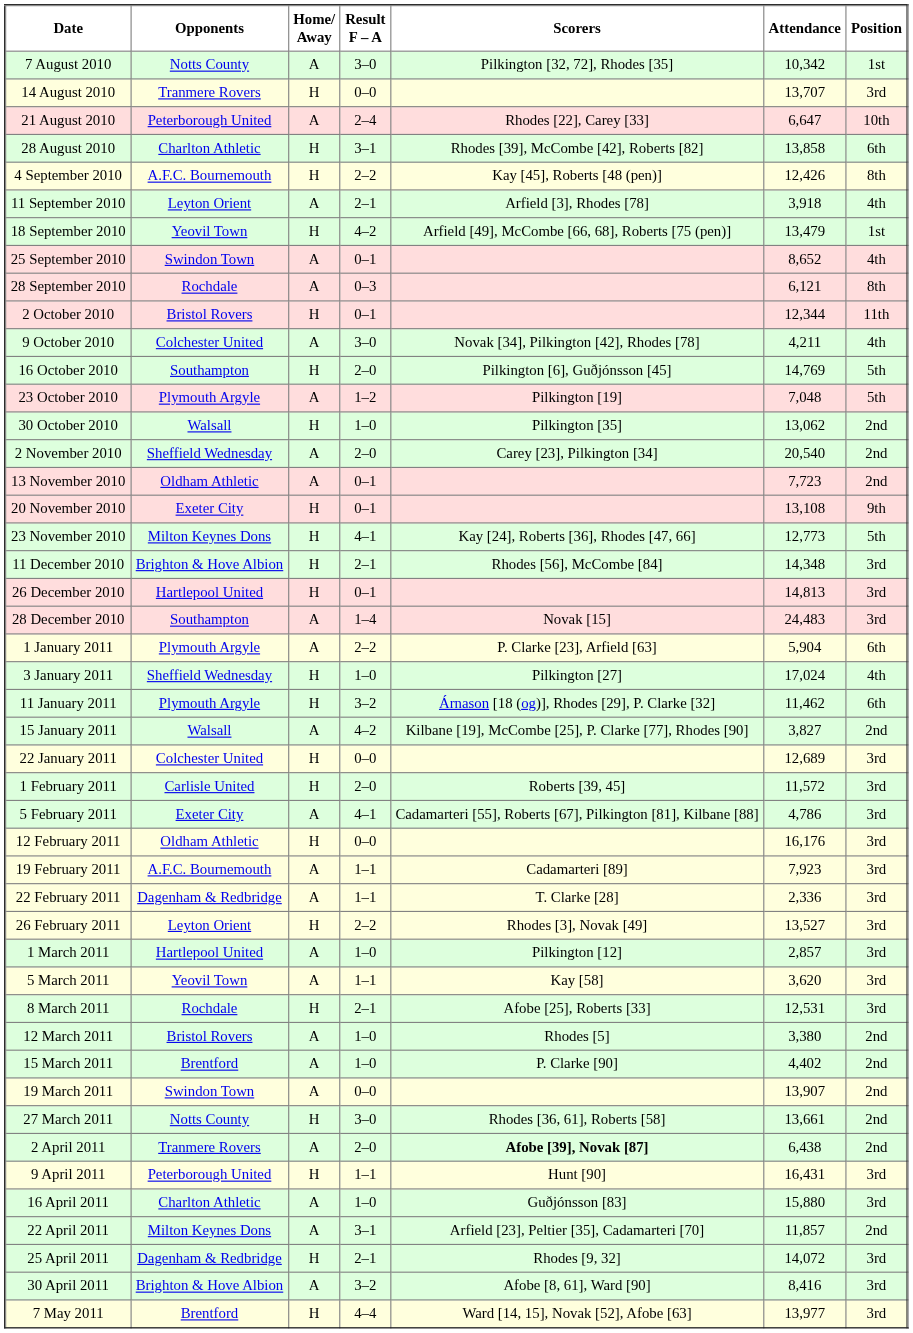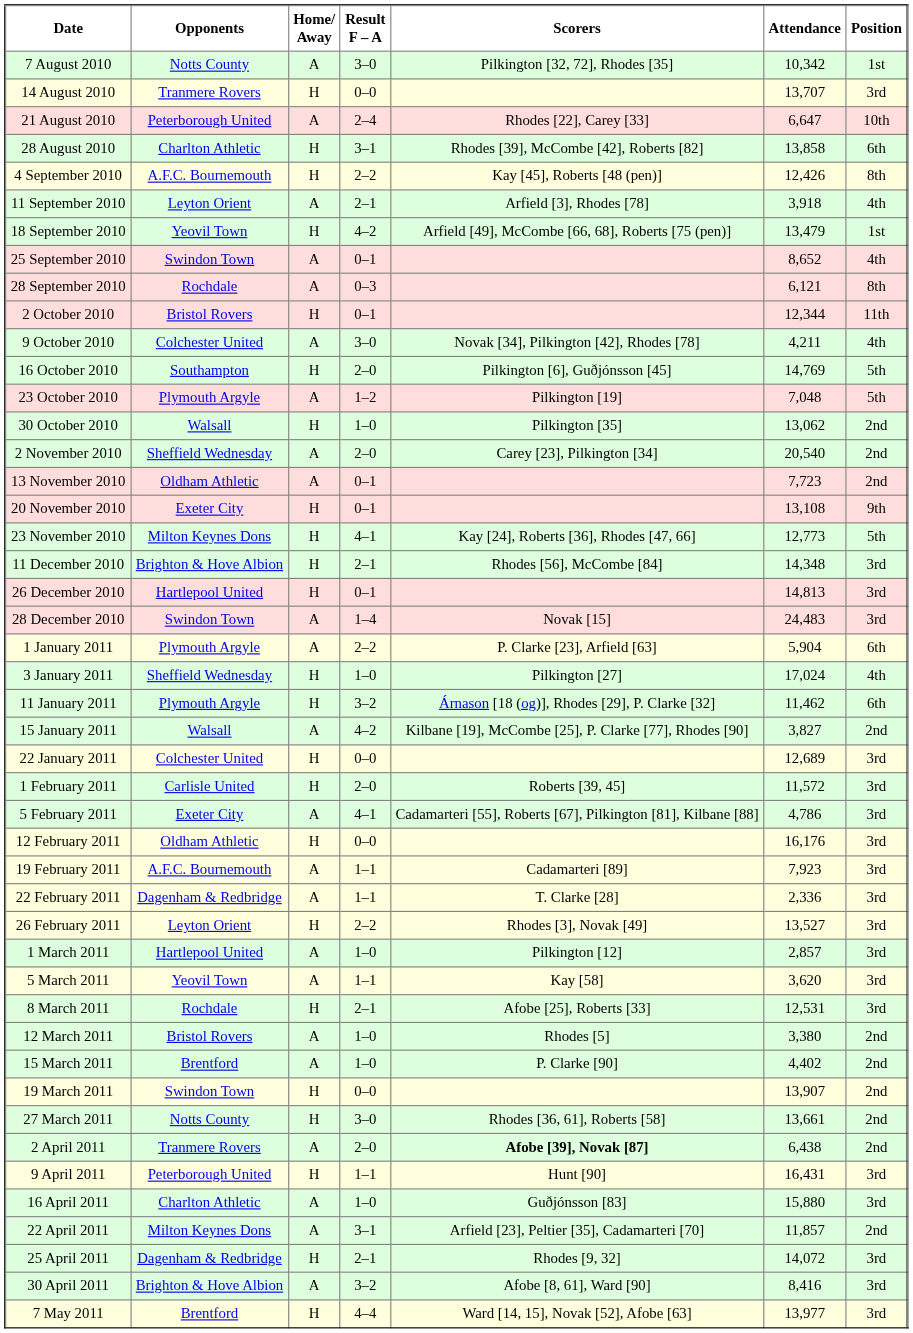 <table border="2" cellpadding="4" style="border-collapse:collapse; text-align:center; font-size:smaller;">
 <tr>
 <th><strong>Date</strong></th>
 <th><strong>Opponents</strong></th>
 <th><strong>Home/<br>Away</strong></th>
 <th><strong>Result<br>F – A</strong></th>
 <th><strong>Scorers</strong></th>
 <th><strong>Attendance</strong></th>
 <th><strong>Position</strong></th>
 </tr>
 <tr bgcolor="#ddffdd">
 <td>7 August 2010</td>
 <td><a href='#'>Notts County</a></td>
 <td>A</td>
 <td>3–0</td>
 <td>Pilkington [32, 72], Rhodes [35]</td>
 <td>10,342</td>
 <td>1st</td>
 </tr>
 <tr bgcolor="#ffffdd">
 <td>14 August 2010</td>
 <td><a href='#'>Tranmere Rovers</a></td>
 <td>H</td>
 <td>0–0</td>
 <td></td>
 <td>13,707</td>
 <td>3rd</td>
 </tr>
 <tr bgcolor="#ffdddd">
 <td>21 August 2010</td>
 <td><a href='#'>Peterborough United</a></td>
 <td>A</td>
 <td>2–4</td>
 <td>Rhodes [22], Carey [33]</td>
 <td>6,647</td>
 <td>10th</td>
 </tr>
 <tr bgcolor="#ddffdd">
 <td>28 August 2010</td>
 <td><a href='#'>Charlton Athletic</a></td>
 <td>H</td>
 <td>3–1</td>
 <td>Rhodes [39], McCombe [42], Roberts [82]</td>
 <td>13,858</td>
 <td>6th</td>
 </tr>
 <tr bgcolor="#ffffdd">
 <td>4 September 2010</td>
 <td><a href='#'>A.F.C. Bournemouth</a></td>
 <td>H</td>
 <td>2–2</td>
 <td>Kay [45], Roberts [48 (pen)]</td>
 <td>12,426</td>
 <td>8th</td>
 </tr>
 <tr bgcolor="#ddffdd">
 <td>11 September 2010</td>
 <td><a href='#'>Leyton Orient</a></td>
 <td>A</td>
 <td>2–1</td>
 <td>Arfield [3], Rhodes [78]</td>
 <td>3,918</td>
 <td>4th</td>
 </tr>
 <tr bgcolor="#ddffdd">
 <td>18 September 2010</td>
 <td><a href='#'>Yeovil Town</a></td>
 <td>H</td>
 <td>4–2</td>
 <td>Arfield [49], McCombe [66, 68], Roberts [75 (pen)]</td>
 <td>13,479</td>
 <td>1st</td>
 </tr>
 <tr bgcolor="#ffdddd">
 <td>25 September 2010</td>
 <td><a href='#'>Swindon Town</a></td>
 <td>A</td>
 <td>0–1</td>
 <td></td>
 <td>8,652</td>
 <td>4th</td>
 </tr>
 <tr bgcolor="#ffdddd">
 <td>28 September 2010</td>
 <td><a href='#'>Rochdale</a></td>
 <td>A</td>
 <td>0–3</td>
 <td></td>
 <td>6,121</td>
 <td>8th</td>
 </tr>
 <tr bgcolor="#ffdddd">
 <td>2 October 2010</td>
 <td><a href='#'>Bristol Rovers</a></td>
 <td>H</td>
 <td>0–1</td>
 <td></td>
 <td>12,344</td>
 <td>11th</td>
 </tr>
 <tr bgcolor="#ddffdd">
 <td>9 October 2010</td>
 <td><a href='#'>Colchester United</a></td>
 <td>A</td>
 <td>3–0</td>
 <td>Novak [34], Pilkington [42], Rhodes [78]</td>
 <td>4,211</td>
 <td>4th</td>
 </tr>
 <tr bgcolor="#ddffdd">
 <td>16 October 2010</td>
 <td><a href='#'>Southampton</a></td>
 <td>H</td>
 <td>2–0</td>
 <td>Pilkington [6], Guðjónsson [45]</td>
 <td>14,769</td>
 <td>5th</td>
 </tr>
 <tr bgcolor="#ffdddd">
 <td>23 October 2010</td>
 <td><a href='#'>Plymouth Argyle</a></td>
 <td>A</td>
 <td>1–2</td>
 <td>Pilkington [19]</td>
 <td>7,048</td>
 <td>5th</td>
 </tr>
 <tr bgcolor="#ddffdd">
 <td>30 October 2010</td>
 <td><a href='#'>Walsall</a></td>
 <td>H</td>
 <td>1–0</td>
 <td>Pilkington [35]</td>
 <td>13,062</td>
 <td>2nd</td>
 </tr>
 <tr bgcolor="#ddffdd">
 <td>2 November 2010</td>
 <td><a href='#'>Sheffield Wednesday</a></td>
 <td>A</td>
 <td>2–0</td>
 <td>Carey [23], Pilkington [34]</td>
 <td>20,540</td>
 <td>2nd</td>
 </tr>
 <tr bgcolor="#ffdddd">
 <td>13 November 2010</td>
 <td><a href='#'>Oldham Athletic</a></td>
 <td>A</td>
 <td>0–1</td>
 <td></td>
 <td>7,723</td>
 <td>2nd</td>
 </tr>
 <tr bgcolor="#ffdddd">
 <td>20 November 2010</td>
 <td><a href='#'>Exeter City</a></td>
 <td>H</td>
 <td>0–1</td>
 <td></td>
 <td>13,108</td>
 <td>9th</td>
 </tr>
 <tr bgcolor="#ddffdd">
 <td>23 November 2010</td>
 <td><a href='#'>Milton Keynes Dons</a></td>
 <td>H</td>
 <td>4–1</td>
 <td>Kay [24], Roberts [36], Rhodes [47, 66]</td>
 <td>12,773</td>
 <td>5th</td>
 </tr>
 <tr bgcolor="#ddffdd">
 <td>11 December 2010</td>
 <td><a href='#'>Brighton & Hove Albion</a></td>
 <td>H</td>
 <td>2–1</td>
 <td>Rhodes [56], McCombe [84]</td>
 <td>14,348</td>
 <td>3rd</td>
 </tr>
 <tr bgcolor="#ffdddd">
 <td>26 December 2010</td>
 <td><a href='#'>Hartlepool United</a></td>
 <td>H</td>
 <td>0–1</td>
 <td></td>
 <td>14,813</td>
 <td>3rd</td>
 </tr>
 <tr bgcolor="#ffdddd">
 <td>28 December 2010</td>
-<td><a href='#'>Southampton</a></td>
+<td><a href='#'>Swindon Town</a></td>
 <td>A</td>
 <td>1–4</td>
 <td>Novak [15]</td>
 <td>24,483</td>
 <td>3rd</td>
 </tr>
 <tr bgcolor="#ffffdd">
 <td>1 January 2011</td>
 <td><a href='#'>Plymouth Argyle</a></td>
 <td>A</td>
 <td>2–2</td>
 <td>P. Clarke [23], Arfield [63]</td>
 <td>5,904</td>
 <td>6th</td>
 </tr>
 <tr bgcolor="#ddffdd">
 <td>3 January 2011</td>
 <td><a href='#'>Sheffield Wednesday</a></td>
 <td>H</td>
 <td>1–0</td>
 <td>Pilkington [27]</td>
 <td>17,024</td>
 <td>4th</td>
 </tr>
 <tr bgcolor="#ddffdd">
 <td>11 January 2011</td>
 <td><a href='#'>Plymouth Argyle</a></td>
 <td>H</td>
 <td>3–2</td>
 <td><a href='#'>Árnason</a> [18 (<a href='#'>og</a>)], Rhodes [29], P. Clarke [32]</td>
 <td>11,462</td>
 <td>6th</td>
 </tr>
 <tr bgcolor="#ddffdd">
 <td>15 January 2011</td>
 <td><a href='#'>Walsall</a></td>
 <td>A</td>
 <td>4–2</td>
 <td>Kilbane [19], McCombe [25], P. Clarke [77], Rhodes [90]</td>
 <td>3,827</td>
 <td>2nd</td>
 </tr>
 <tr bgcolor="#ffffdd">
 <td>22 January 2011</td>
 <td><a href='#'>Colchester United</a></td>
 <td>H</td>
 <td>0–0</td>
 <td></td>
 <td>12,689</td>
 <td>3rd</td>
 </tr>
 <tr bgcolor="#ddffdd">
 <td>1 February 2011</td>
 <td><a href='#'>Carlisle United</a></td>
 <td>H</td>
 <td>2–0</td>
 <td>Roberts [39, 45]</td>
 <td>11,572</td>
 <td>3rd</td>
 </tr>
 <tr bgcolor="#ddffdd">
 <td>5 February 2011</td>
 <td><a href='#'>Exeter City</a></td>
 <td>A</td>
 <td>4–1</td>
 <td>Cadamarteri [55], Roberts [67], Pilkington [81], Kilbane [88]</td>
 <td>4,786</td>
 <td>3rd</td>
 </tr>
 <tr bgcolor="#ffffdd">
 <td>12 February 2011</td>
 <td><a href='#'>Oldham Athletic</a></td>
 <td>H</td>
 <td>0–0</td>
 <td></td>
 <td>16,176</td>
 <td>3rd</td>
 </tr>
 <tr bgcolor="#ffffdd">
 <td>19 February 2011</td>
 <td><a href='#'>A.F.C. Bournemouth</a></td>
 <td>A</td>
 <td>1–1</td>
 <td>Cadamarteri [89]</td>
 <td>7,923</td>
 <td>3rd</td>
 </tr>
 <tr bgcolor="#ffffdd">
 <td>22 February 2011</td>
 <td><a href='#'>Dagenham & Redbridge</a></td>
 <td>A</td>
 <td>1–1</td>
 <td>T. Clarke [28]</td>
 <td>2,336</td>
 <td>3rd</td>
 </tr>
 <tr bgcolor="#ffffdd">
 <td>26 February 2011</td>
 <td><a href='#'>Leyton Orient</a></td>
 <td>H</td>
 <td>2–2</td>
 <td>Rhodes [3], Novak [49]</td>
 <td>13,527</td>
 <td>3rd</td>
 </tr>
 <tr bgcolor="#ddffdd">
 <td>1 March 2011</td>
 <td><a href='#'>Hartlepool United</a></td>
 <td>A</td>
 <td>1–0</td>
 <td>Pilkington [12]</td>
 <td>2,857</td>
 <td>3rd</td>
 </tr>
 <tr bgcolor="#ffffdd">
 <td>5 March 2011</td>
 <td><a href='#'>Yeovil Town</a></td>
 <td>A</td>
 <td>1–1</td>
 <td>Kay [58]</td>
 <td>3,620</td>
 <td>3rd</td>
 </tr>
 <tr bgcolor="#ddffdd">
 <td>8 March 2011</td>
 <td><a href='#'>Rochdale</a></td>
 <td>H</td>
 <td>2–1</td>
 <td>Afobe [25], Roberts [33]</td>
 <td>12,531</td>
 <td>3rd</td>
 </tr>
 <tr bgcolor="#ddffdd">
 <td>12 March 2011</td>
 <td><a href='#'>Bristol Rovers</a></td>
 <td>A</td>
 <td>1–0</td>
 <td>Rhodes [5]</td>
 <td>3,380</td>
 <td>2nd</td>
 </tr>
 <tr bgcolor="#ddffdd">
 <td>15 March 2011</td>
 <td><a href='#'>Brentford</a></td>
 <td>A</td>
 <td>1–0</td>
 <td>P. Clarke [90]</td>
 <td>4,402</td>
 <td>2nd</td>
 </tr>
 <tr bgcolor="#ffffdd">
 <td>19 March 2011</td>
 <td><a href='#'>Swindon Town</a></td>
-<td>A</td>
+<td>H</td>
 <td>0–0</td>
 <td></td>
 <td>13,907</td>
 <td>2nd</td>
 </tr>
 <tr bgcolor="#ddffdd">
 <td>27 March 2011</td>
 <td><a href='#'>Notts County</a></td>
 <td>H</td>
 <td>3–0</td>
 <td>Rhodes [36, 61], Roberts [58]</td>
 <td>13,661</td>
 <td>2nd</td>
 </tr>
 <tr bgcolor="ddffdd">
 <td>2 April 2011</td>
 <td><a href='#'>Tranmere Rovers</a></td>
 <td>A</td>
 <td>2–0</td>
 <td><strong>Afobe [39], Novak [87]</strong></td>
 <td>6,438</td>
 <td>2nd</td>
 </tr>
 <tr bgcolor="ffffdd">
 <td>9 April 2011</td>
 <td><a href='#'>Peterborough United</a></td>
 <td>H</td>
 <td>1–1</td>
 <td>Hunt [90]</td>
 <td>16,431</td>
 <td>3rd</td>
 </tr>
 <tr bgcolor="ddffdd">
 <td>16 April 2011</td>
 <td><a href='#'>Charlton Athletic</a></td>
 <td>A</td>
 <td>1–0</td>
 <td>Guðjónsson [83]</td>
 <td>15,880</td>
 <td>3rd</td>
 </tr>
 <tr bgcolor="ddffdd">
 <td>22 April 2011</td>
 <td><a href='#'>Milton Keynes Dons</a></td>
 <td>A</td>
 <td>3–1</td>
 <td>Arfield [23], Peltier [35], Cadamarteri [70]</td>
 <td>11,857</td>
 <td>2nd</td>
 </tr>
 <tr bgcolor="ddffdd">
 <td>25 April 2011</td>
 <td><a href='#'>Dagenham & Redbridge</a></td>
 <td>H</td>
 <td>2–1</td>
 <td>Rhodes [9, 32]</td>
 <td>14,072</td>
 <td>3rd</td>
 </tr>
 <tr bgcolor="ddffdd">
 <td>30 April 2011</td>
 <td><a href='#'>Brighton & Hove Albion</a></td>
 <td>A</td>
 <td>3–2</td>
 <td>Afobe [8, 61], Ward [90]</td>
 <td>8,416</td>
 <td>3rd</td>
 </tr>
 <tr bgcolor="ffffdd">
 <td>7 May 2011</td>
 <td><a href='#'>Brentford</a></td>
 <td>H</td>
 <td>4–4</td>
 <td>Ward [14, 15], Novak [52], Afobe [63]</td>
 <td>13,977</td>
 <td>3rd</td>
 </tr>
 </table>
